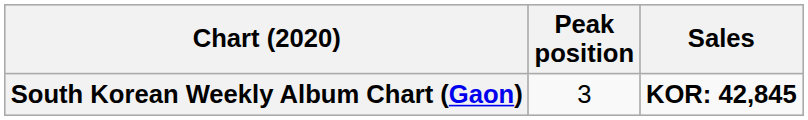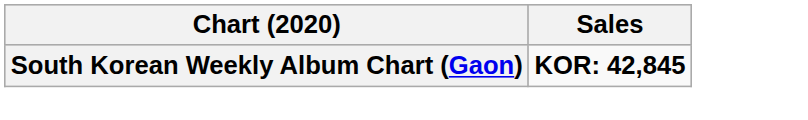 <table class="wikitable sortable plainrowheaders" style="text-align:center">
 <tr>
 <th>Chart (2020)</th>
-<th>Peak<br>position</th>
 <th><strong>Sales</strong></th>
 </tr>
 <tr>
 <th scope="row">South Korean Weekly Album Chart (<a href='#'>Gaon</a>)</th>
-<td>3</td>
 <td><strong>KOR: 42,845</strong></td>
 </tr>
 </table>
